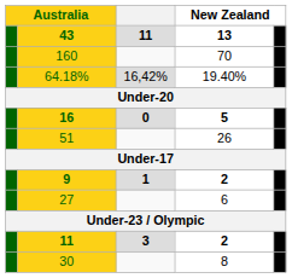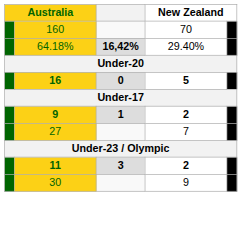 <table class="wikitable" style="text-align:center">
 <tr>
 <td style="background:#FCD116; color:#006400;" colspan=2 width=130><strong> Australia</strong></td>
 <th width=65></th>
 <td style="background:#FFF; color:#000;" colspan=2 width=130><strong>New Zealand </strong></td>
-</tr>
-<tr>
-<th style="background:#006400; color:#FCD116;"></th>
-<td style="background:#FCD116; color:#006400;"><strong>43</strong></td>
-<td style="background:#DDD; color:#000;"><strong>11</strong></td>
-<td style="background:#FFF; color:#000;"><strong>13</strong></td>
-<th style="background:#000; color:#FFF;"></th>
 </tr>
 <tr>
 <th style="background:#006400; color:#FCD116;"></th>
 <td style="background:#FCD116; color:#006400;">160</td>
 <td></td>
 <td style="background:#FFF; color:#000;">70</td>
 <th style="background:#000; color:#FFF;"></th>
 </tr>
 <tr>
 <th style="background:#006400; color:#FCD116;"></th>
 <td style="background:#FCD116; color:#006400;">64.18%</td>
-<td style="background:#DDD; color:#000;">16,42%</td>
-<td style="background:#FFF; color:#000;">19.40%</td>
+<td style="background:#DDD; color:#000;"><strong>16,42%</strong></td>
+<td style="background:#FFF; color:#000;">29.40%</td>
 <th style="background:#000; color:#FFF;"></th>
 </tr>
 <tr>
 <th colspan=5>Under-20</th>
 </tr>
 <tr>
 <th style="background:#006400; color:#FCD116;"></th>
 <td style="background:#FCD116; color:#006400;"><strong>16</strong></td>
 <td style="background:#DDD; color:#000;"><strong>0</strong></td>
 <td style="background:#FFF; color:#000;"><strong>5</strong></td>
-<th style="background:#000; color:#FFF;"></th>
-</tr>
-<tr>
-<th style="background:#006400; color:#FCD116;"></th>
-<td style="background:#FCD116; color:#006400;">51</td>
-<td></td>
-<td style="background:#FFF; color:#000;">26</td>
 <th style="background:#000; color:#FFF;"></th>
 </tr>
 <tr>
 <th colspan=5>Under-17</th>
 </tr>
 <tr>
 <th style="background:#006400; color:#FCD116;"></th>
 <td style="background:#FCD116; color:#006400;"><strong>9</strong></td>
 <td style="background:#DDD; color:#000;"><strong>1</strong></td>
 <td style="background:#FFF; color:#000;"><strong>2</strong></td>
 <th style="background:#000; color:#FFF;"></th>
 </tr>
 <tr>
 <th style="background:#006400; color:#FCD116;"></th>
 <td style="background:#FCD116; color:#006400;">27</td>
 <td></td>
-<td style="background:#FFF; color:#000;">6</td>
+<td style="background:#FFF; color:#000;">7</td>
 <th style="background:#000; color:#FFF;"></th>
 </tr>
 <tr>
 <th colspan=5>Under-23 / Olympic</th>
 </tr>
 <tr>
 <th style="background:#006400; color:#FCD116;"></th>
 <td style="background:#FCD116; color:#006400;"><strong>11</strong></td>
 <td style="background:#DDD; color:#000;"><strong>3</strong></td>
 <td style="background:#FFF; color:#000;"><strong>2</strong></td>
 <th style="background:#000; color:#FFF;"></th>
 </tr>
 <tr>
 <th style="background:#006400; color:#FCD116;"></th>
 <td style="background:#FCD116; color:#006400;">30</td>
 <td></td>
-<td style="background:#FFF; color:#000;">8</td>
+<td style="background:#FFF; color:#000;">9</td>
 <th style="background:#000; color:#FFF;"></th>
 </tr>
 </table>
